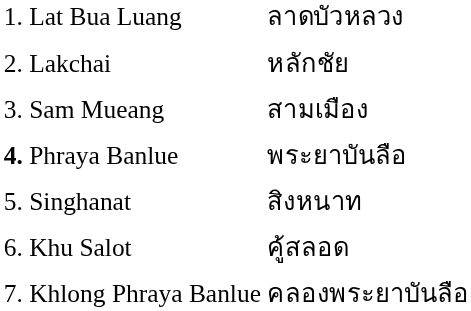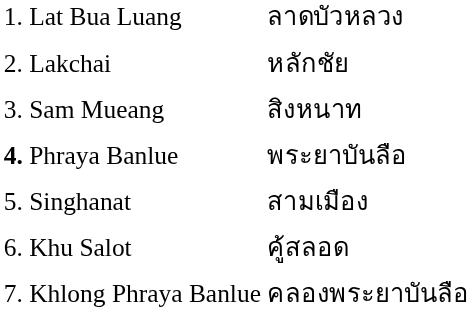 <table>
 <tr>
 <td>1.</td>
 <td>Lat Bua Luang</td>
 <td>ลาดบัวหลวง</td>
 <td></td>
 </tr>
 <tr>
 <td>2.</td>
 <td>Lakchai</td>
 <td>หลักชัย</td>
 <td></td>
 </tr>
 <tr>
 <td>3.</td>
 <td>Sam Mueang</td>
-<td>สามเมือง</td>
+<td>สิงหนาท</td>
 <td></td>
 </tr>
 <tr>
 <td><strong>4.</strong></td>
 <td>Phraya Banlue</td>
 <td>พระยาบันลือ</td>
 <td></td>
 </tr>
 <tr>
 <td>5.</td>
 <td>Singhanat</td>
-<td>สิงหนาท</td>
+<td>สามเมือง</td>
 <td></td>
 </tr>
 <tr>
 <td>6.</td>
 <td>Khu Salot</td>
 <td>คู้สลอด</td>
 <td></td>
 </tr>
 <tr>
 <td>7.</td>
 <td>Khlong Phraya Banlue</td>
 <td>คลองพระยาบันลือ</td>
 <td></td>
 </tr>
 </table>
